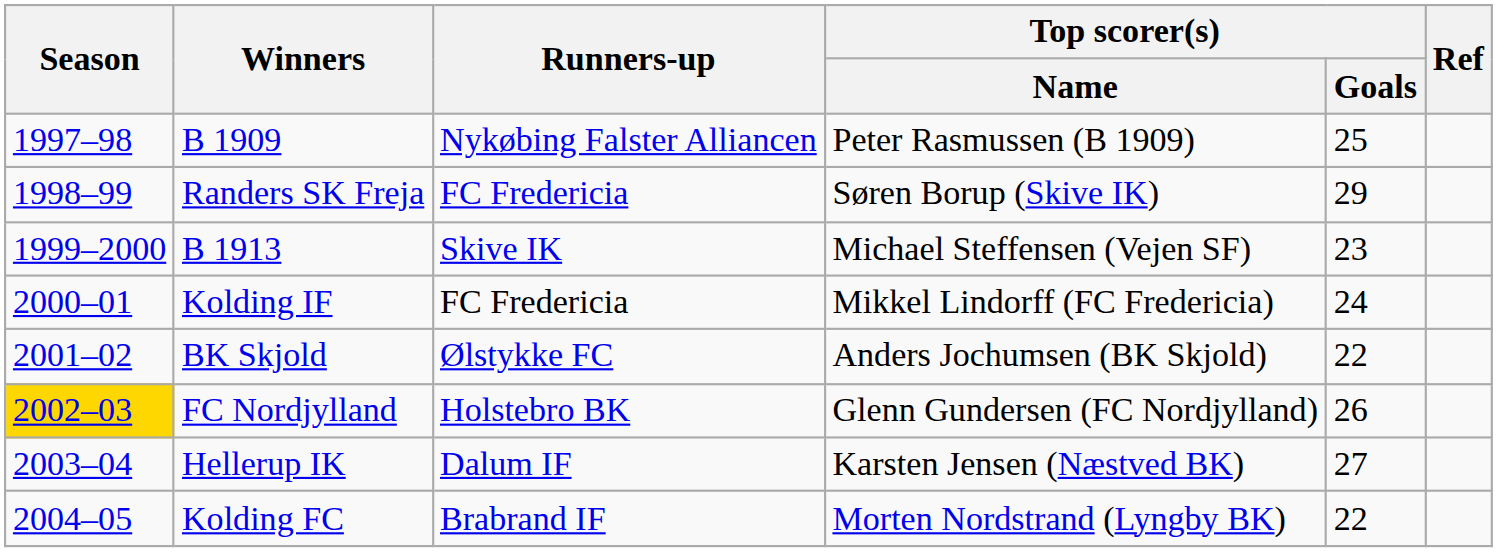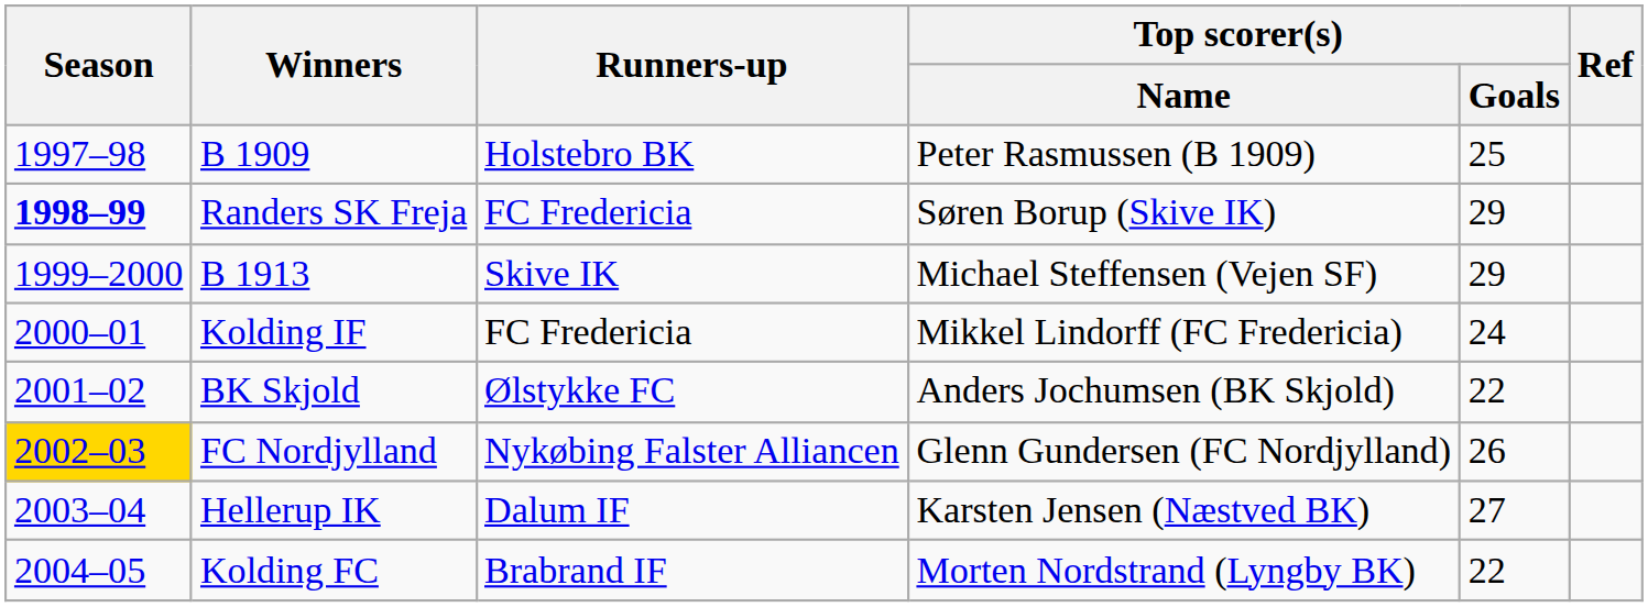 <table class="wikitable plainrowheaders">
 <tr>
 <th rowspan=2>Season</th>
 <th rowspan=2>Winners</th>
 <th rowspan=2>Runners-up</th>
 <th colspan=2>Top scorer(s)</th>
 <th rowspan=2>Ref</th>
 </tr>
 <tr>
 <th>Name</th>
 <th>Goals</th>
 </tr>
 <tr>
 <td><a href='#'>1997–98</a></td>
 <td><a href='#'>B 1909</a></td>
-<td><a href='#'>Nykøbing Falster Alliancen</a></td>
+<td><a href='#'>Holstebro BK</a></td>
 <td>Peter Rasmussen (B 1909)</td>
 <td>25</td>
 <td></td>
 </tr>
 <tr>
-<td><a href='#'>1998–99</a></td>
+<td><strong><a href='#'>1998–99</a></strong></td>
 <td><a href='#'>Randers SK Freja</a></td>
 <td><a href='#'>FC Fredericia</a></td>
 <td>Søren Borup (<a href='#'>Skive IK</a>)</td>
 <td>29</td>
 <td></td>
 </tr>
 <tr>
 <td><a href='#'>1999–2000</a></td>
 <td><a href='#'>B 1913</a></td>
 <td><a href='#'>Skive IK</a></td>
 <td>Michael Steffensen (Vejen SF)</td>
-<td>23</td>
+<td>29</td>
 <td></td>
 </tr>
 <tr>
 <td><a href='#'>2000–01</a></td>
 <td><a href='#'>Kolding IF</a></td>
 <td>FC Fredericia</td>
 <td>Mikkel Lindorff (FC Fredericia)</td>
 <td>24</td>
 <td></td>
 </tr>
 <tr>
 <td><a href='#'>2001–02</a></td>
 <td><a href='#'>BK Skjold</a></td>
 <td><a href='#'>Ølstykke FC</a></td>
 <td>Anders Jochumsen (BK Skjold)</td>
 <td>22</td>
 <td></td>
 </tr>
 <tr>
 <td style="background: gold;"><a href='#'>2002–03</a></td>
 <td><a href='#'>FC Nordjylland</a></td>
-<td><a href='#'>Holstebro BK</a></td>
+<td><a href='#'>Nykøbing Falster Alliancen</a></td>
 <td>Glenn Gundersen (FC Nordjylland)</td>
 <td>26</td>
 <td></td>
 </tr>
 <tr>
 <td><a href='#'>2003–04</a></td>
 <td><a href='#'>Hellerup IK</a></td>
 <td><a href='#'>Dalum IF</a></td>
 <td>Karsten Jensen (<a href='#'>Næstved BK</a>)</td>
 <td>27</td>
 <td></td>
 </tr>
 <tr>
 <td><a href='#'>2004–05</a></td>
 <td><a href='#'>Kolding FC</a></td>
 <td><a href='#'>Brabrand IF</a></td>
 <td><a href='#'>Morten Nordstrand</a> (<a href='#'>Lyngby BK</a>)</td>
 <td>22</td>
 <td></td>
 </tr>
 </table>
